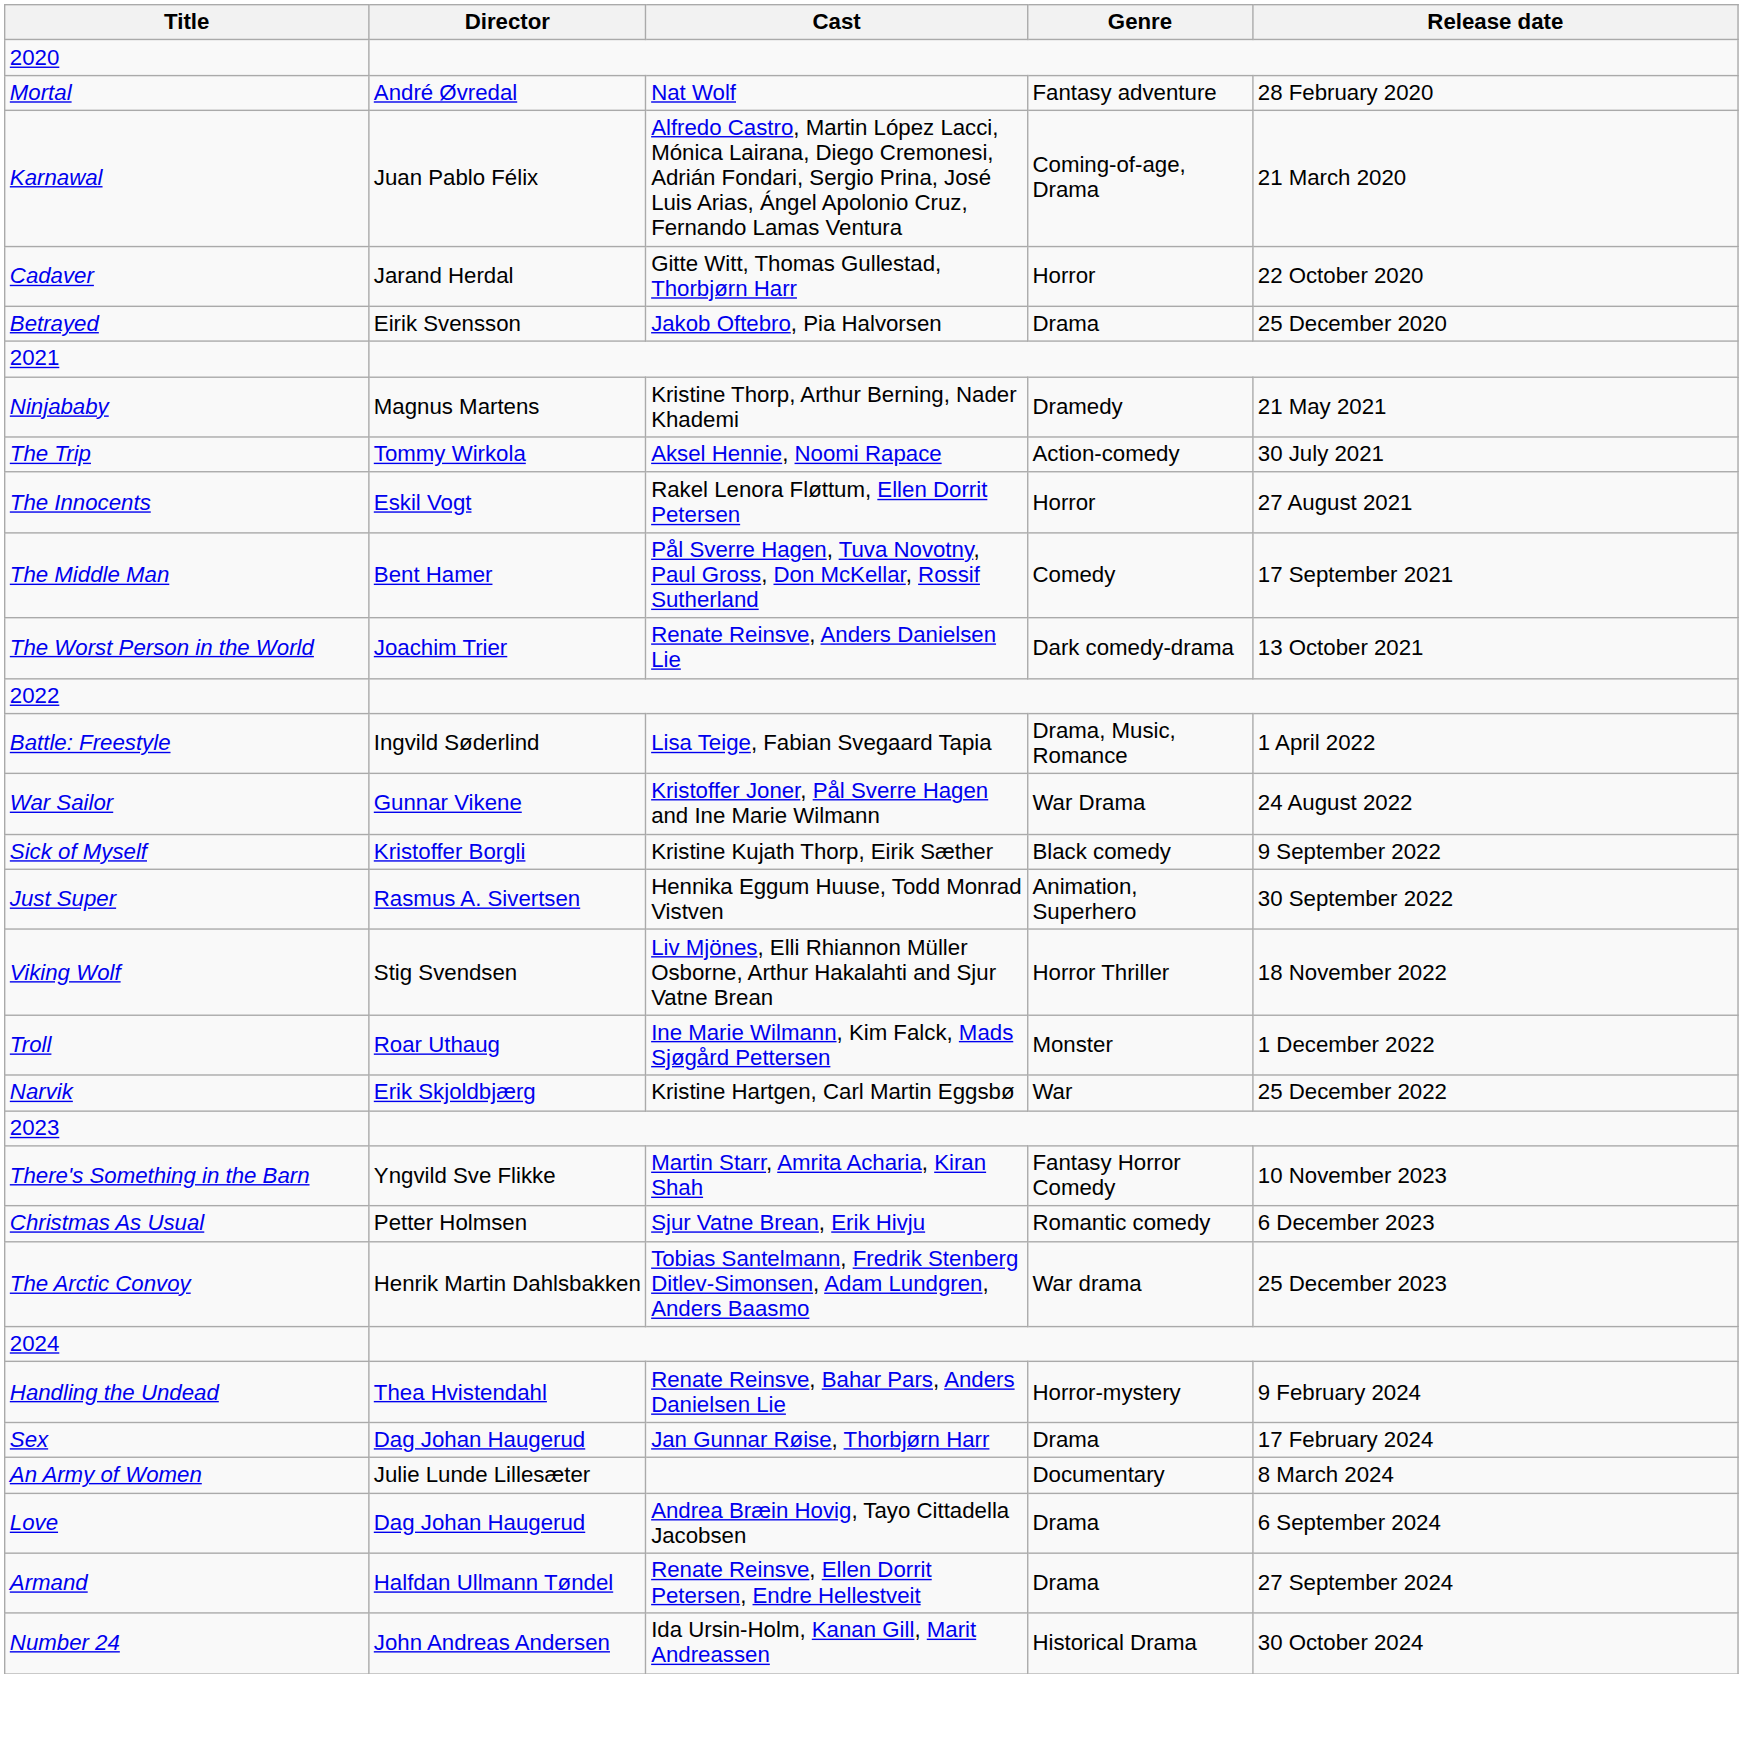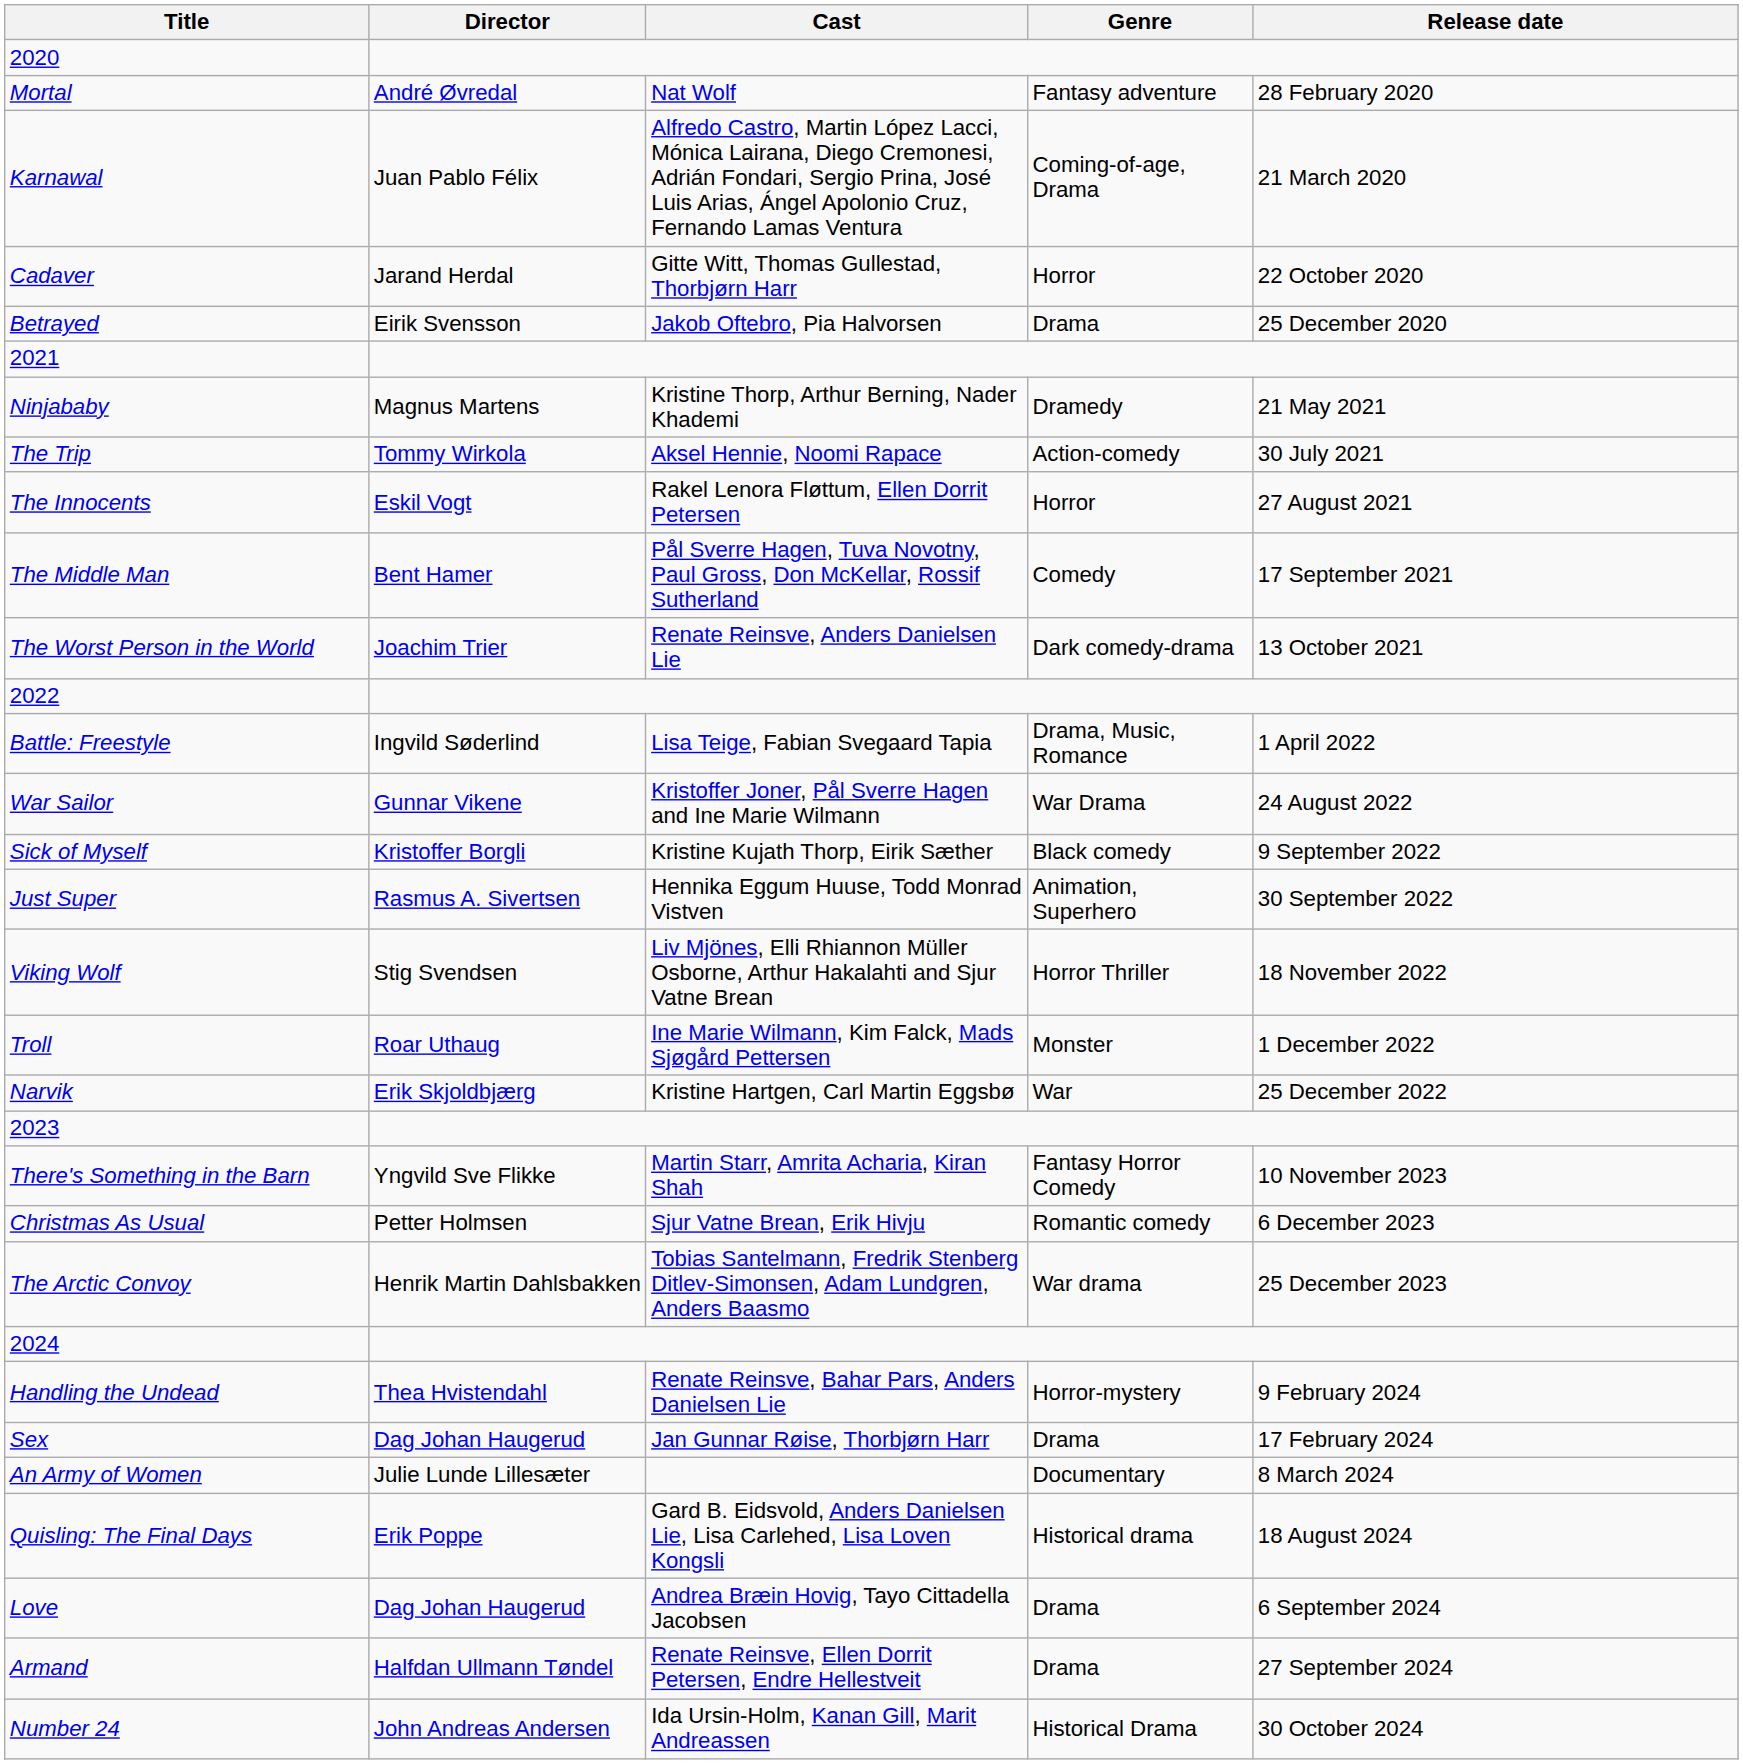 <table class="wikitable">
 <tr>
 <th width=21%>Title</th>
 <th width=16%>Director</th>
 <th width=22%>Cast</th>
 <th width=13%>Genre</th>
 <th width=28%>Release date</th>
 </tr>
 <tr>
 <td><a href='#'>2020</a></td>
 </tr>
 <tr>
 <td><em><a href='#'>Mortal</a></em></td>
 <td><a href='#'>André Øvredal</a></td>
 <td><a href='#'>Nat Wolf</a></td>
 <td>Fantasy adventure</td>
 <td>28 February 2020</td>
 </tr>
 <tr>
 <td><em><a href='#'>Karnawal</a></em></td>
 <td>Juan Pablo Félix</td>
 <td><a href='#'>Alfredo Castro</a>, Martin López Lacci, Mónica Lairana, Diego Cremonesi, Adrián Fondari, Sergio Prina, José Luis Arias, Ángel Apolonio Cruz, Fernando Lamas Ventura</td>
 <td>Coming-of-age, Drama</td>
 <td>21 March 2020</td>
 </tr>
 <tr>
 <td><em><a href='#'>Cadaver</a></em></td>
 <td>Jarand Herdal</td>
 <td>Gitte Witt, Thomas Gullestad, <a href='#'>Thorbjørn Harr</a></td>
 <td>Horror</td>
 <td>22 October 2020</td>
 </tr>
 <tr>
 <td><em><a href='#'>Betrayed</a></em></td>
 <td>Eirik Svensson</td>
 <td><a href='#'>Jakob Oftebro</a>, Pia Halvorsen</td>
 <td>Drama</td>
 <td>25 December 2020</td>
 </tr>
 <tr>
 <td><a href='#'>2021</a></td>
 </tr>
 <tr>
 <td><em><a href='#'>Ninjababy</a></em></td>
 <td>Magnus Martens</td>
 <td>Kristine Thorp, Arthur Berning, Nader Khademi</td>
 <td>Dramedy</td>
 <td>21 May 2021</td>
 </tr>
 <tr>
 <td><em><a href='#'>The Trip</a></em></td>
 <td><a href='#'>Tommy Wirkola</a></td>
 <td><a href='#'>Aksel Hennie</a>, <a href='#'>Noomi Rapace</a></td>
 <td>Action-comedy</td>
 <td>30 July 2021</td>
 </tr>
 <tr>
 <td><em><a href='#'>The Innocents</a></em></td>
 <td><a href='#'>Eskil Vogt</a></td>
 <td>Rakel Lenora Fløttum, <a href='#'>Ellen Dorrit Petersen</a></td>
 <td>Horror</td>
 <td>27 August 2021</td>
 </tr>
 <tr>
 <td><em><a href='#'>The Middle Man</a></em></td>
 <td><a href='#'>Bent Hamer</a></td>
 <td><a href='#'>Pål Sverre Hagen</a>, <a href='#'>Tuva Novotny</a>, <a href='#'>Paul Gross</a>, <a href='#'>Don McKellar</a>, <a href='#'>Rossif Sutherland</a></td>
 <td>Comedy</td>
 <td>17 September 2021</td>
 </tr>
 <tr>
 <td><em><a href='#'>The Worst Person in the World</a></em></td>
 <td><a href='#'>Joachim Trier</a></td>
 <td><a href='#'>Renate Reinsve</a>, <a href='#'>Anders Danielsen Lie</a></td>
 <td>Dark comedy-drama</td>
 <td>13 October 2021</td>
 </tr>
 <tr>
 <td><a href='#'>2022</a></td>
 </tr>
 <tr>
 <td><em><a href='#'>Battle: Freestyle</a></em></td>
 <td>Ingvild Søderlind</td>
 <td><a href='#'>Lisa Teige</a>, Fabian Svegaard Tapia</td>
 <td>Drama, Music, Romance</td>
 <td>1 April 2022</td>
 </tr>
 <tr>
 <td><em><a href='#'>War Sailor</a></em></td>
 <td><a href='#'>Gunnar Vikene</a></td>
 <td><a href='#'>Kristoffer Joner</a>, <a href='#'>Pål Sverre Hagen</a> and Ine Marie Wilmann</td>
 <td>War Drama</td>
 <td>24 August 2022</td>
 </tr>
 <tr>
 <td><em><a href='#'>Sick of Myself</a></em></td>
 <td><a href='#'>Kristoffer Borgli</a></td>
 <td>Kristine Kujath Thorp, Eirik Sæther</td>
 <td>Black comedy</td>
 <td>9 September 2022</td>
 </tr>
 <tr>
 <td><em><a href='#'>Just Super</a></em></td>
 <td><a href='#'>Rasmus A. Sivertsen</a></td>
 <td>Hennika Eggum Huuse, Todd Monrad Vistven</td>
 <td>Animation, Superhero</td>
 <td>30 September 2022</td>
 </tr>
 <tr>
 <td><em><a href='#'>Viking Wolf</a></em></td>
 <td>Stig Svendsen</td>
 <td><a href='#'>Liv Mjönes</a>, Elli Rhiannon Müller Osborne, Arthur Hakalahti and Sjur Vatne Brean</td>
 <td>Horror Thriller</td>
 <td>18 November 2022</td>
 </tr>
 <tr>
 <td><em><a href='#'>Troll</a></em></td>
 <td><a href='#'>Roar Uthaug</a></td>
 <td><a href='#'>Ine Marie Wilmann</a>, Kim Falck, <a href='#'>Mads Sjøgård Pettersen</a></td>
 <td>Monster</td>
 <td>1 December 2022</td>
 </tr>
 <tr>
 <td><em><a href='#'>Narvik</a></em></td>
 <td><a href='#'>Erik Skjoldbjærg</a></td>
 <td>Kristine Hartgen, Carl Martin Eggsbø</td>
 <td>War</td>
 <td>25 December 2022</td>
 </tr>
 <tr>
 <td><a href='#'>2023</a></td>
 </tr>
 <tr>
 <td><em><a href='#'>There's Something in the Barn</a></em></td>
 <td>Yngvild Sve Flikke</td>
 <td><a href='#'>Martin Starr</a>, <a href='#'>Amrita Acharia</a>, <a href='#'>Kiran Shah</a></td>
 <td>Fantasy Horror Comedy</td>
 <td>10 November 2023</td>
 </tr>
 <tr>
 <td><em><a href='#'>Christmas As Usual</a></em></td>
 <td>Petter Holmsen</td>
 <td><a href='#'>Sjur Vatne Brean</a>, <a href='#'>Erik Hivju</a></td>
 <td>Romantic comedy</td>
 <td>6 December 2023</td>
 </tr>
 <tr>
 <td><em><a href='#'>The Arctic Convoy</a></em></td>
 <td>Henrik Martin Dahlsbakken</td>
 <td><a href='#'>Tobias Santelmann</a>, <a href='#'>Fredrik Stenberg Ditlev-Simonsen</a>, <a href='#'>Adam Lundgren</a>, <a href='#'>Anders Baasmo</a></td>
 <td>War drama</td>
 <td>25 December 2023 </td>
 </tr>
 <tr>
 <td><a href='#'>2024</a></td>
 </tr>
 <tr>
 <td><em><a href='#'>Handling the Undead</a></em></td>
 <td><a href='#'>Thea Hvistendahl</a></td>
 <td><a href='#'>Renate Reinsve</a>, <a href='#'>Bahar Pars</a>, <a href='#'>Anders Danielsen Lie</a></td>
 <td>Horror-mystery</td>
 <td>9 February 2024</td>
 </tr>
 <tr>
 <td><em><a href='#'>Sex</a></em></td>
 <td><a href='#'>Dag Johan Haugerud</a></td>
 <td><a href='#'>Jan Gunnar Røise</a>, <a href='#'>Thorbjørn Harr</a></td>
 <td>Drama</td>
 <td>17 February 2024</td>
 </tr>
 <tr>
 <td><em><a href='#'>An Army of Women</a></em></td>
 <td>Julie Lunde Lillesæter</td>
 <td></td>
 <td>Documentary</td>
 <td>8 March 2024</td>
 </tr>
 <tr>
+<td><em><a href='#'>Quisling: The Final Days</a></em></td>
+<td><a href='#'>Erik Poppe</a></td>
+<td>Gard B. Eidsvold, <a href='#'>Anders Danielsen Lie</a>, Lisa Carlehed, <a href='#'>Lisa Loven Kongsli</a></td>
+<td>Historical drama</td>
+<td>18 August 2024</td>
+</tr>
+<tr>
 <td><em><a href='#'>Love</a></em></td>
 <td><a href='#'>Dag Johan Haugerud</a></td>
 <td><a href='#'>Andrea Bræin Hovig</a>, Tayo Cittadella Jacobsen</td>
 <td>Drama</td>
 <td>6 September 2024</td>
 </tr>
 <tr>
 <td><em><a href='#'>Armand</a></em></td>
 <td><a href='#'>Halfdan Ullmann Tøndel</a></td>
 <td><a href='#'>Renate Reinsve</a>, <a href='#'>Ellen Dorrit Petersen</a>, <a href='#'>Endre Hellestveit</a></td>
 <td>Drama</td>
 <td>27 September 2024</td>
 </tr>
 <tr>
 <td><em><a href='#'>Number 24</a></em></td>
 <td><a href='#'>John Andreas Andersen</a></td>
 <td>Ida Ursin-Holm, <a href='#'>Kanan Gill</a>, <a href='#'>Marit Andreassen</a></td>
 <td>Historical Drama</td>
 <td>30 October 2024 </td>
 </tr>
 </table>
